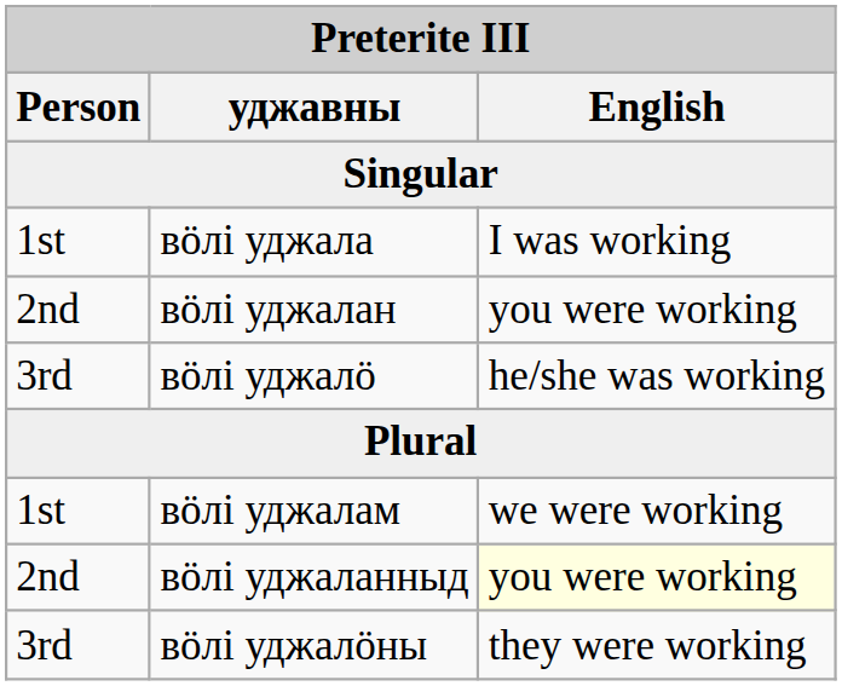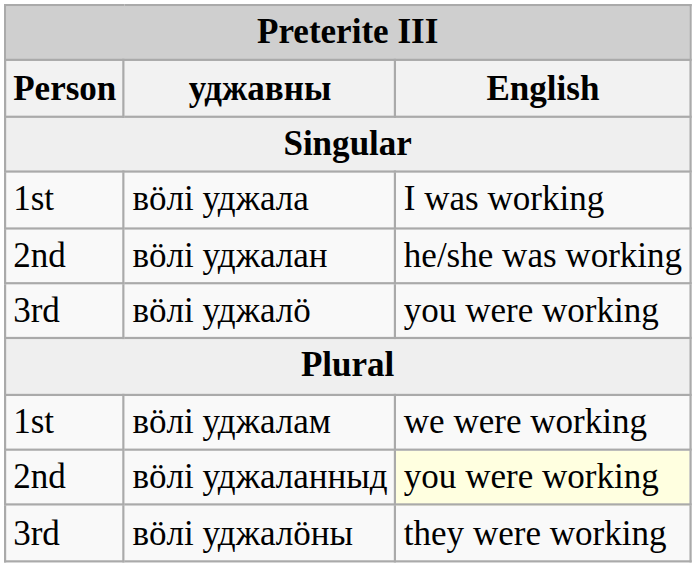 <table class="wikitable">
 <tr>
 <th colspan="5" style="background:#cfcfcf;">Preterite III</th>
 </tr>
 <tr style="background:#dfdfdf;" |>
 <th>Person</th>
 <th>уджавны</th>
 <th>English</th>
 </tr>
 <tr>
 <th colspan="5" style="background:#efefef">Singular</th>
 </tr>
 <tr>
 <td>1st</td>
 <td>вӧлі уджала</td>
 <td>I was working</td>
 </tr>
 <tr>
 <td>2nd</td>
 <td>вӧлі уджалан</td>
-<td>you were working</td>
+<td>he/she was working</td>
 </tr>
 <tr>
 <td>3rd</td>
 <td>вӧлі уджалӧ</td>
-<td>he/she was working</td>
+<td>you were working</td>
 </tr>
 <tr>
 <th colspan="5" style="background:#efefef">Plural</th>
 </tr>
 <tr>
 <td>1st</td>
 <td>вӧлі уджалам</td>
 <td>we were working</td>
 </tr>
 <tr>
 <td>2nd</td>
 <td>вӧлі уджаланныд</td>
 <td style="background: lightyellow;">you were working</td>
 </tr>
 <tr>
 <td>3rd</td>
 <td>вӧлі уджалӧны</td>
 <td>they were working</td>
 </tr>
 </table>
